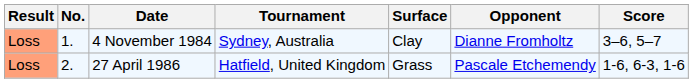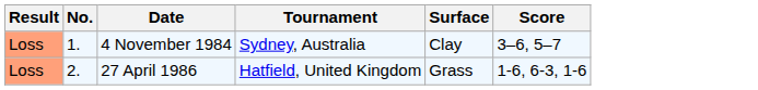 <table class="sortable wikitable" style="font-size:97%">
 <tr>
 <th>Result</th>
 <th>No.</th>
 <th>Date</th>
 <th>Tournament</th>
 <th>Surface</th>
-<th>Opponent</th>
 <th>Score</th>
 </tr>
 <tr bgcolor=f0f8ff>
 <td style="background:#ffa07a;">Loss</td>
 <td>1.</td>
 <td>4 November 1984</td>
 <td><a href='#'>Sydney</a>, Australia</td>
 <td>Clay</td>
-<td> <a href='#'>Dianne Fromholtz</a></td>
 <td>3–6, 5–7</td>
 </tr>
 <tr bgcolor="#f0f8ff">
 <td style="background:#ffa07a;">Loss</td>
 <td>2.</td>
 <td>27 April 1986</td>
 <td><a href='#'>Hatfield</a>, United Kingdom</td>
 <td>Grass</td>
-<td> <a href='#'>Pascale Etchemendy</a></td>
 <td>1-6, 6-3, 1-6</td>
 </tr>
 </table>
